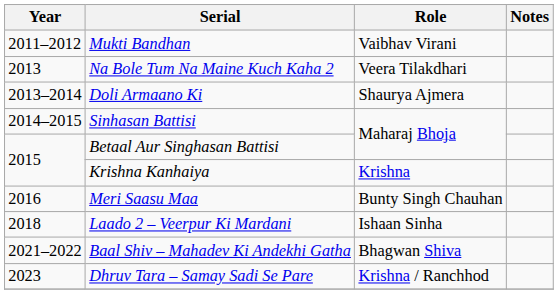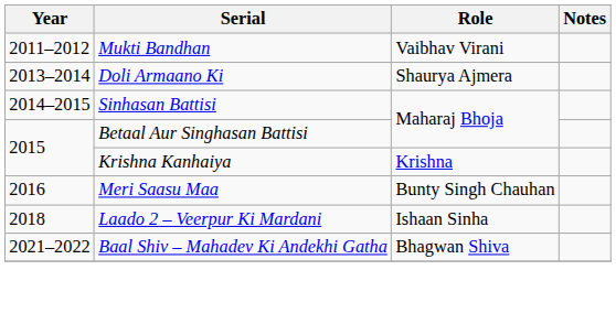 <table class="wikitable sortable">
 <tr>
 <th>Year</th>
 <th>Serial</th>
 <th>Role</th>
 <th>Notes</th>
 </tr>
 <tr>
 <td>2011–2012</td>
 <td><em><a href='#'>Mukti Bandhan</a></em></td>
 <td>Vaibhav Virani</td>
-<td></td>
-</tr>
-<tr>
-<td>2013</td>
-<td><em><a href='#'> Na Bole Tum Na Maine Kuch Kaha 2</a></em></td>
-<td>Veera Tilakdhari</td>
 <td></td>
 </tr>
 <tr>
 <td>2013–2014</td>
 <td><em><a href='#'>Doli Armaano Ki</a></em></td>
 <td>Shaurya Ajmera</td>
 <td></td>
 </tr>
 <tr>
 <td>2014–2015</td>
 <td><em><a href='#'> Sinhasan Battisi</a></em></td>
 <td rowspan = "2">Maharaj <a href='#'>Bhoja</a></td>
 <td></td>
 </tr>
 <tr>
 <td rowspan = "2">2015</td>
 <td><em>Betaal Aur Singhasan Battisi</em></td>
 <td></td>
 </tr>
 <tr>
 <td><em>Krishna Kanhaiya</em></td>
 <td><a href='#'>Krishna</a></td>
 <td></td>
 </tr>
 <tr>
 <td>2016</td>
 <td><em><a href='#'>Meri Saasu Maa</a></em></td>
 <td>Bunty Singh Chauhan</td>
 <td></td>
 </tr>
 <tr>
 <td>2018</td>
 <td><em><a href='#'>Laado 2 – Veerpur Ki Mardani</a></em></td>
 <td>Ishaan Sinha</td>
 <td></td>
 </tr>
 <tr>
 <td>2021–2022</td>
 <td><em><a href='#'>Baal Shiv – Mahadev Ki Andekhi Gatha</a></em></td>
 <td>Bhagwan <a href='#'>Shiva</a></td>
 <td></td>
 </tr>
 <tr>
-<td>2023</td>
-<td><em><a href='#'>Dhruv Tara – Samay Sadi Se Pare</a></em></td>
-<td><a href='#'>Krishna</a> / Ranchhod</td>
-<td></td>
-</tr>
-<tr>
 </tr>
 </table>
